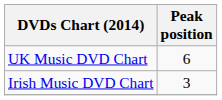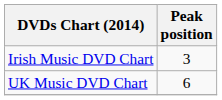 <table class="wikitable">
 <tr>
 <th align="left">DVDs Chart (2014)</th>
 <th align="left">Peak<br>position</th>
 </tr>
 <tr>
+<td align="left"><a href='#'>Irish Music DVD Chart</a></td>
+<td align="center">3</td>
+</tr>
+<tr>
 <td align="left"><a href='#'>UK Music DVD Chart</a></td>
 <td align="center">6</td>
 </tr>
 <tr>
-<td align="left"><a href='#'>Irish Music DVD Chart</a></td>
-<td align="center">3</td>
-</tr>
-<tr>
 </tr>
 </table>
